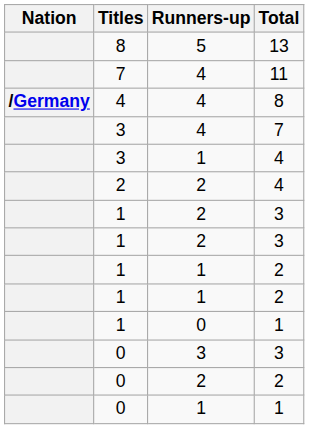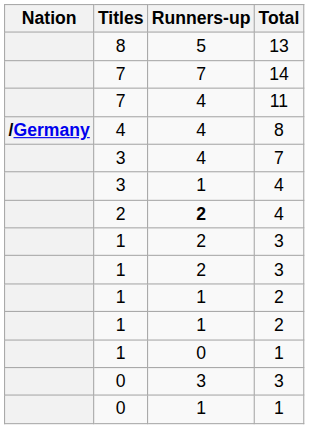 <table class="wikitable plainrowheaders sortable">
 <tr>
 <th scope=col>Nation</th>
 <th scope=col>Titles</th>
 <th scope=col>Runners-up</th>
 <th scope=col>Total</th>
 </tr>
 <tr>
 <th scope=row></th>
 <td align=center>8</td>
 <td align=center>5</td>
 <td align=center>13</td>
+</tr>
+<tr>
+<th scope=row></th>
+<td align=center>7</td>
+<td align=center>7</td>
+<td align=center>14</td>
 </tr>
 <tr>
 <th scope=row></th>
 <td align=center>7</td>
 <td align=center>4</td>
 <td align=center>11</td>
 </tr>
 <tr>
 <th scope=row>/<a href='#'>Germany</a></th>
 <td align=center>4</td>
 <td align=center>4</td>
 <td align=center>8</td>
 </tr>
 <tr>
 <th scope=row></th>
 <td align=center>3</td>
 <td align=center>4</td>
 <td align=center>7</td>
 </tr>
 <tr>
 <th scope=row></th>
 <td align=center>3</td>
 <td align=center>1</td>
 <td align=center>4</td>
 </tr>
 <tr>
 <th scope=row></th>
 <td align=center>2</td>
-<td align=center>2</td>
+<td align=center><strong>2</strong></td>
 <td align=center>4</td>
 </tr>
 <tr>
 <th scope=row></th>
 <td align=center>1</td>
 <td align=center>2</td>
 <td align=center>3</td>
 </tr>
 <tr>
 <th scope=row></th>
 <td align=center>1</td>
 <td align=center>2</td>
 <td align=center>3</td>
 </tr>
 <tr>
 <th scope=row></th>
 <td align=center>1</td>
 <td align=center>1</td>
 <td align=center>2</td>
 </tr>
 <tr>
 <th scope=row></th>
 <td align=center>1</td>
 <td align=center>1</td>
 <td align=center>2</td>
 </tr>
 <tr>
 <th scope=row></th>
 <td align=center>1</td>
 <td align=center>0</td>
 <td align=center>1</td>
 </tr>
 <tr>
 <th scope=row></th>
 <td align=center>0</td>
 <td align=center>3</td>
 <td align=center>3</td>
 </tr>
 <tr>
 <th scope=row></th>
 <td align=center>0</td>
-<td align=center>2</td>
-<td align=center>2</td>
-</tr>
-<tr>
-<th scope=row></th>
-<td align=center>0</td>
 <td align=center>1</td>
 <td align=center>1</td>
 </tr>
 </table>
